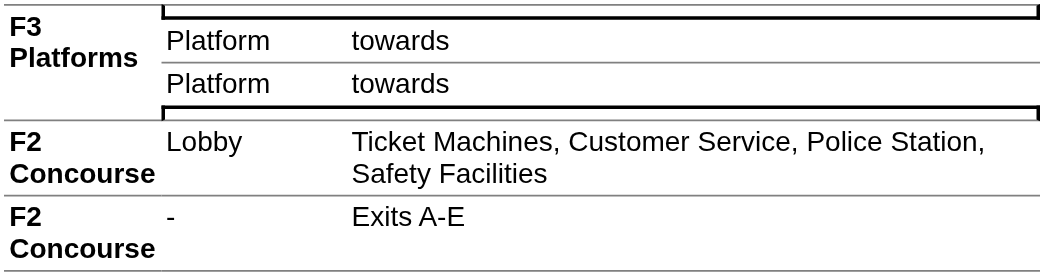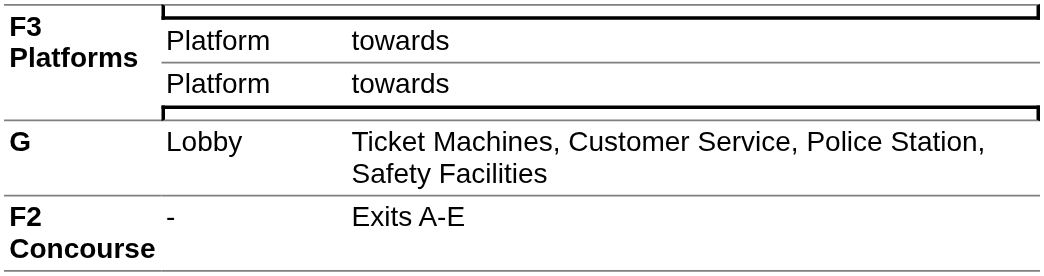 <table border=0 cellspacing=0 cellpadding=3>
 <tr>
 <td style="border-top:solid 1px gray;border-bottom:solid 1px gray;" rowspan=4 width=50 valign=top><strong>F3<br>Platforms</strong></td>
 <td style="border-top:solid 1px gray;border-bottom:solid 1px gray;border-right:solid 2px black;border-left:solid 2px black;border-bottom:solid 2px black;text-align:center;" colspan=2></td>
 </tr>
 <tr>
 <td style="border-bottom:solid 1px gray;" width=100>Platform </td>
 <td style="border-bottom:solid 1px gray;"width=390>  towards  </td>
 </tr>
 <tr>
 <td>Platform </td>
 <td>  towards   </td>
 </tr>
 <tr>
 <td style="border-bottom:solid 1px gray;border-top:solid 2px black;border-right:solid 2px black;border-left:solid 2px black;text-align:center;" colspan=2></td>
 </tr>
 <tr>
-<td style="border-bottom:solid 1px gray;" valign=top><strong>F2<br>Concourse</strong></td>
+<td style="border-bottom:solid 1px gray;" valign=top><strong>G</strong></td>
 <td style="border-bottom:solid 1px gray;" valign=top>Lobby</td>
 <td style="border-bottom:solid 1px gray;" width=390 valign=top>Ticket Machines, Customer Service, Police Station, Safety Facilities</td>
 </tr>
 <tr>
 <td style="border-bottom:solid 1px gray;" valign=top><strong>F2<br>Concourse</strong></td>
 <td style="border-bottom:solid 1px gray;" valign=top>-</td>
 <td style="border-bottom:solid 1px gray;" width=390 valign=top>Exits A-E</td>
 </tr>
 <tr>
 </tr>
 </table>
